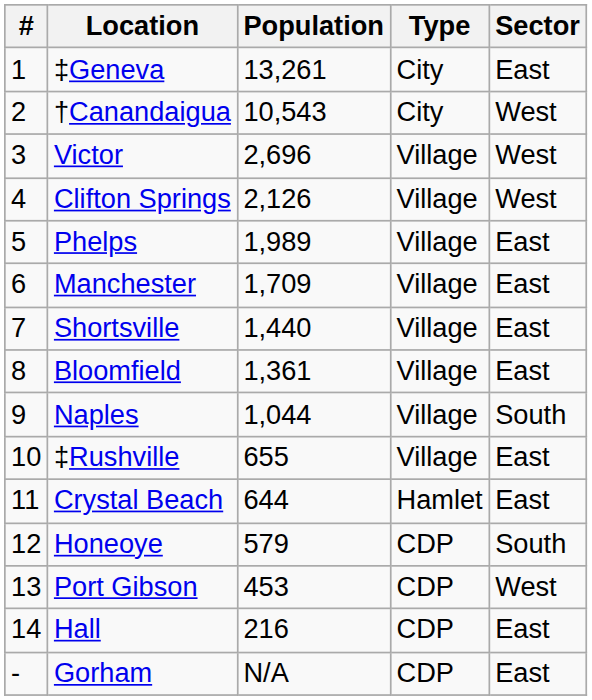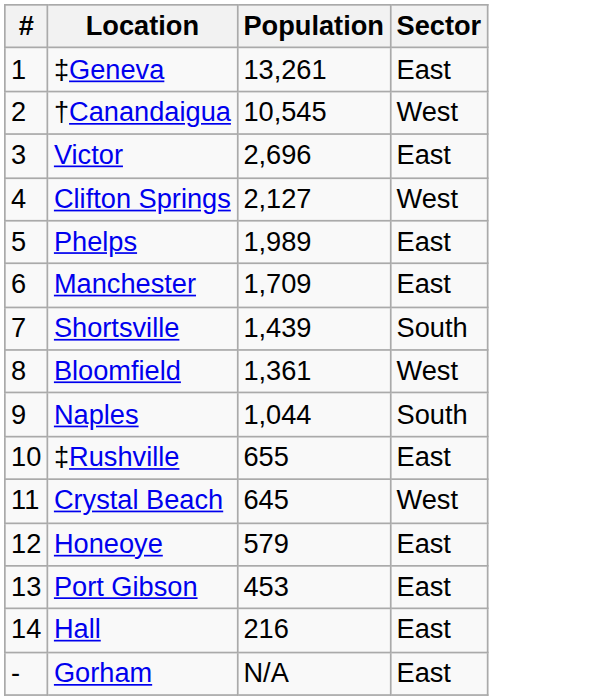 <table class="wikitable sortable">
 <tr>
 <th>#</th>
 <th>Location</th>
 <th>Population</th>
-<th>Type</th>
 <th>Sector</th>
 </tr>
 <tr>
 <td>1</td>
 <td>‡<a href='#'>Geneva</a></td>
 <td>13,261</td>
-<td>City</td>
 <td>East</td>
 </tr>
 <tr>
 <td>2</td>
 <td>†<a href='#'>Canandaigua</a></td>
-<td>10,543</td>
-<td>City</td>
+<td>10,545</td>
 <td>West</td>
 </tr>
 <tr>
 <td>3</td>
 <td><a href='#'>Victor</a></td>
 <td>2,696</td>
-<td>Village</td>
-<td>West</td>
+<td>East</td>
 </tr>
 <tr>
 <td>4</td>
 <td><a href='#'>Clifton Springs</a></td>
-<td>2,126</td>
-<td>Village</td>
+<td>2,127</td>
 <td>West</td>
 </tr>
 <tr>
 <td>5</td>
 <td><a href='#'>Phelps</a></td>
 <td>1,989</td>
-<td>Village</td>
 <td>East</td>
 </tr>
 <tr>
 <td>6</td>
 <td><a href='#'>Manchester</a></td>
 <td>1,709</td>
-<td>Village</td>
 <td>East</td>
 </tr>
 <tr>
 <td>7</td>
 <td><a href='#'>Shortsville</a></td>
-<td>1,440</td>
-<td>Village</td>
-<td>East</td>
+<td>1,439</td>
+<td>South</td>
 </tr>
 <tr>
 <td>8</td>
 <td><a href='#'>Bloomfield</a></td>
 <td>1,361</td>
-<td>Village</td>
-<td>East</td>
+<td>West</td>
 </tr>
 <tr>
 <td>9</td>
 <td><a href='#'>Naples</a></td>
 <td>1,044</td>
-<td>Village</td>
 <td>South</td>
 </tr>
 <tr>
 <td>10</td>
 <td>‡<a href='#'>Rushville</a></td>
 <td>655</td>
-<td>Village</td>
 <td>East</td>
 </tr>
 <tr>
 <td>11</td>
 <td><a href='#'>Crystal Beach</a></td>
-<td>644</td>
-<td>Hamlet</td>
-<td>East</td>
+<td>645</td>
+<td>West</td>
 </tr>
 <tr>
 <td>12</td>
 <td><a href='#'>Honeoye</a></td>
 <td>579</td>
-<td>CDP</td>
-<td>South</td>
+<td>East</td>
 </tr>
 <tr>
 <td>13</td>
 <td><a href='#'>Port Gibson</a></td>
 <td>453</td>
-<td>CDP</td>
-<td>West</td>
+<td>East</td>
 </tr>
 <tr>
 <td>14</td>
 <td><a href='#'>Hall</a></td>
 <td>216</td>
-<td>CDP</td>
 <td>East</td>
 </tr>
 <tr>
 <td>-</td>
 <td><a href='#'>Gorham</a></td>
 <td>N/A</td>
-<td>CDP</td>
 <td>East</td>
 </tr>
 </table>
